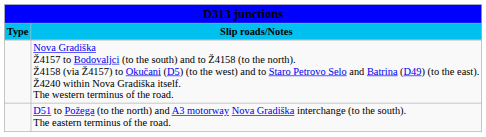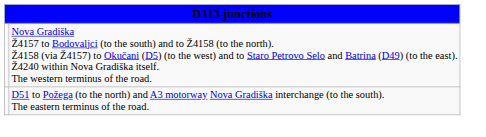 <table class="wikitable">
 <tr>
 <td colspan=2 bgcolor=blue align=center style=margin-top:15><span><big><strong>D313 junctions</strong></big></span></td>
-</tr>
-<tr>
-<td align=center bgcolor=00c0f0><strong>Type</strong></td>
-<td align=center bgcolor=00c0f0><strong>Slip roads/Notes</strong></td>
 </tr>
 <tr>
 <td></td>
 <td><a href='#'>Nova Gradiška</a><br>Ž4157 to <a href='#'>Bodovaljci</a> (to the south) and to Ž4158 (to the north).<br>Ž4158 (via Ž4157) to <a href='#'>Okučani</a> (<a href='#'>D5</a>) (to the west) and to <a href='#'>Staro Petrovo Selo</a> and <a href='#'>Batrina</a> (<a href='#'>D49</a>) (to the east).<br>Ž4240 within Nova Gradiška itself.<br>The western terminus of the road.</td>
 </tr>
 <tr>
 <td></td>
 <td> <a href='#'>D51</a> to <a href='#'>Požega</a> (to the north) and <a href='#'>A3 motorway</a> <a href='#'>Nova Gradiška</a> interchange (to the south).<br>The eastern terminus of the road.</td>
 </tr>
 </table>
